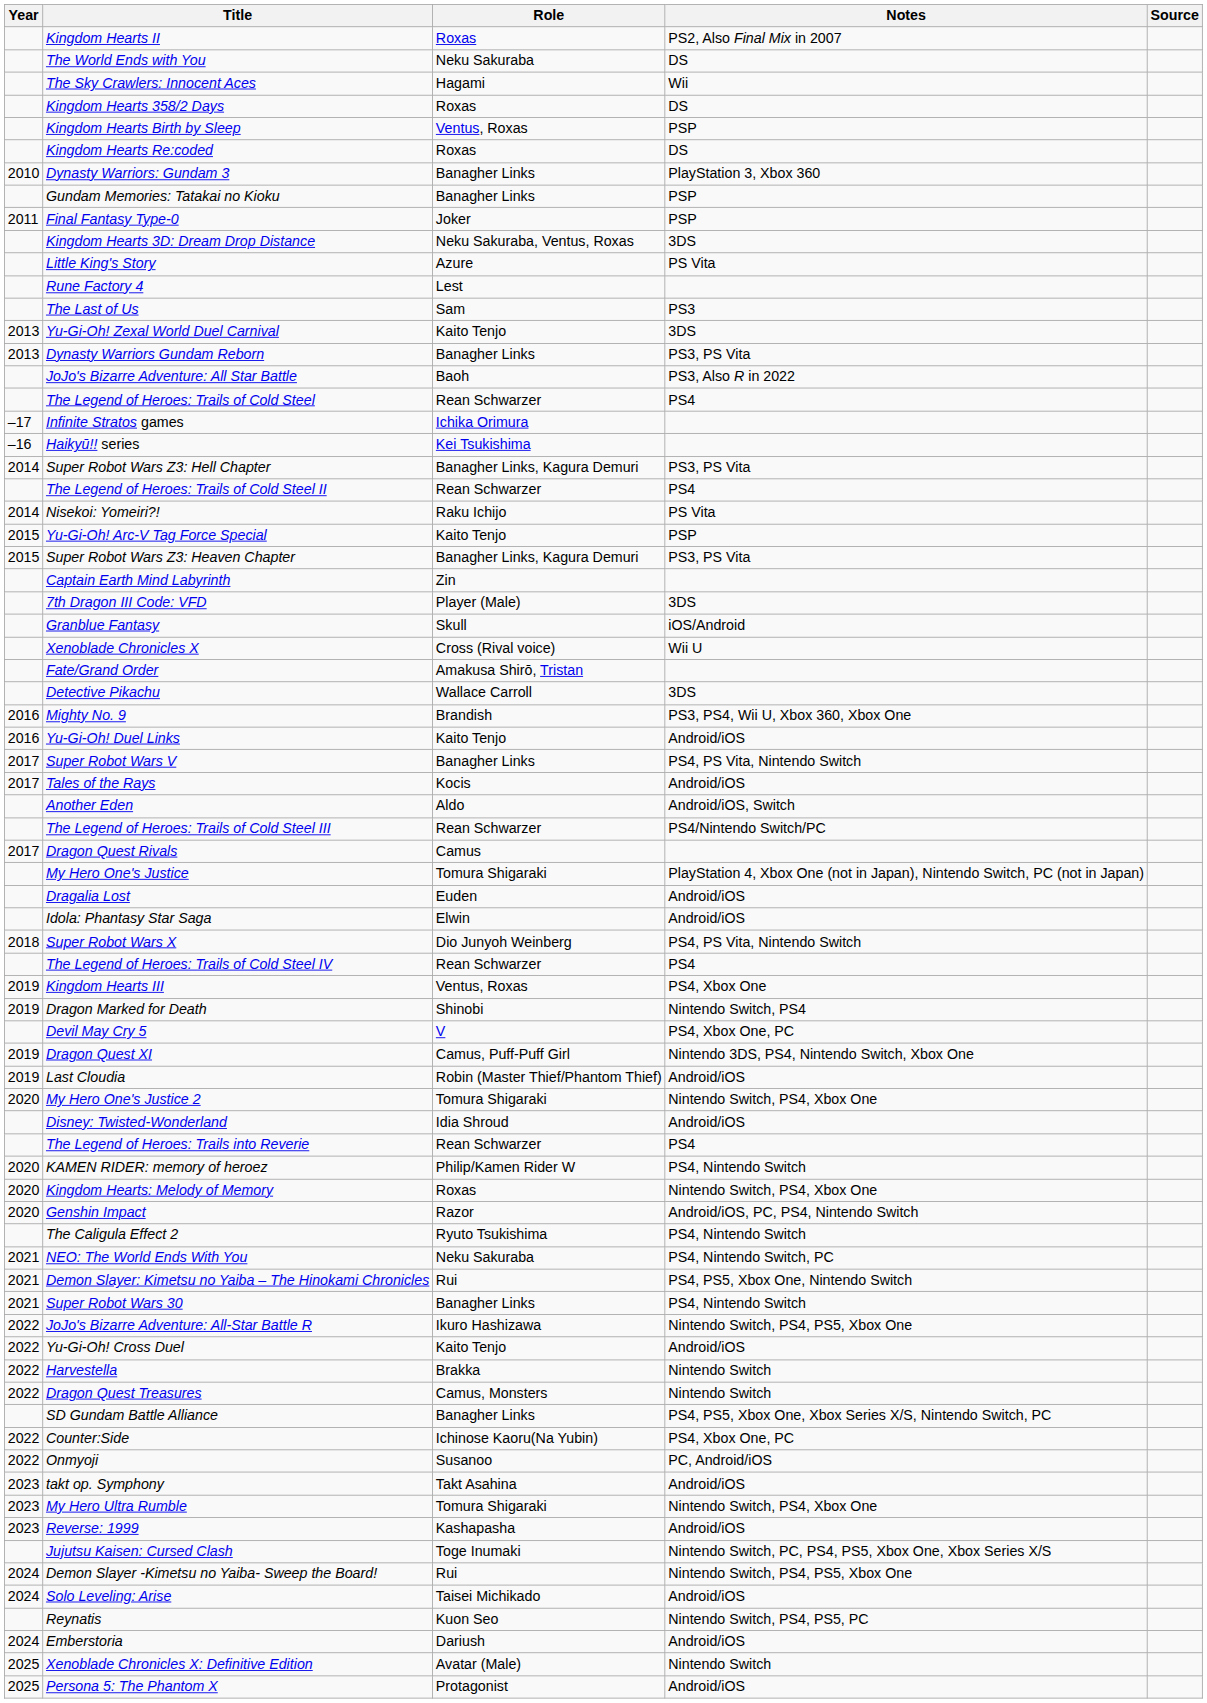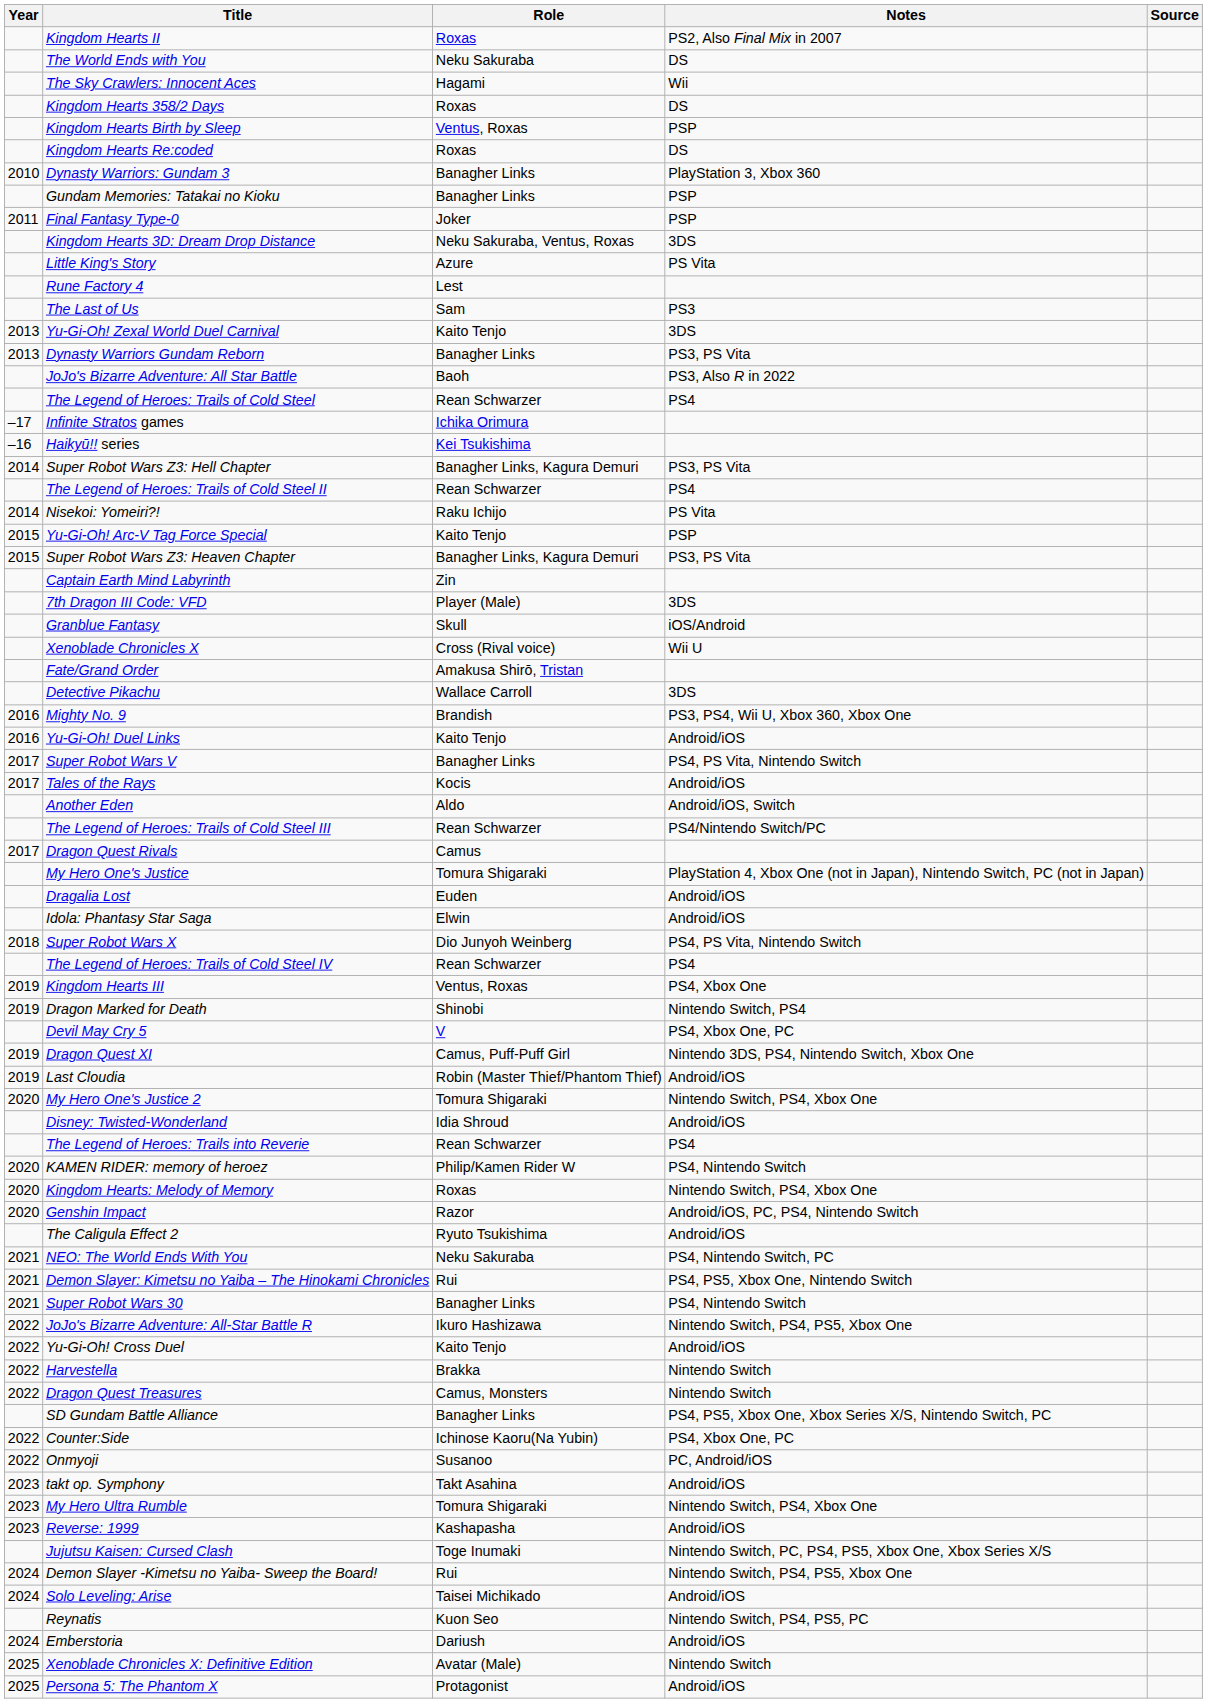 <table class="wikitable sortable plainrowheaders">
 <tr>
 <th>Year</th>
 <th>Title</th>
 <th>Role</th>
 <th class="unsortable">Notes</th>
 <th class="unsortable">Source</th>
 </tr>
 <tr>
 <td></td>
 <td><em><a href='#'>Kingdom Hearts II</a></em></td>
 <td><a href='#'>Roxas</a></td>
 <td>PS2, Also <em>Final Mix</em> in 2007</td>
 <td></td>
 </tr>
 <tr>
 <td></td>
 <td><em><a href='#'>The World Ends with You</a></em></td>
 <td>Neku Sakuraba</td>
 <td>DS</td>
 <td></td>
 </tr>
 <tr>
 <td></td>
 <td><em><a href='#'>The Sky Crawlers: Innocent Aces</a></em></td>
 <td>Hagami</td>
 <td>Wii</td>
 <td></td>
 </tr>
 <tr>
 <td></td>
 <td><em><a href='#'>Kingdom Hearts 358/2 Days</a></em></td>
 <td>Roxas</td>
 <td>DS</td>
 <td></td>
 </tr>
 <tr>
 <td></td>
 <td><em><a href='#'>Kingdom Hearts Birth by Sleep</a></em></td>
 <td><a href='#'>Ventus</a>, Roxas</td>
 <td>PSP</td>
 <td></td>
 </tr>
 <tr>
 <td></td>
 <td><em><a href='#'>Kingdom Hearts Re:coded</a></em></td>
 <td>Roxas</td>
 <td>DS</td>
 <td></td>
 </tr>
 <tr>
 <td>2010</td>
 <td><em><a href='#'>Dynasty Warriors: Gundam 3</a></em></td>
 <td>Banagher Links</td>
 <td>PlayStation 3, Xbox 360</td>
 <td></td>
 </tr>
 <tr>
 <td></td>
 <td><em>Gundam Memories: Tatakai no Kioku</em></td>
 <td>Banagher Links</td>
 <td>PSP</td>
 <td></td>
 </tr>
 <tr>
 <td>2011</td>
 <td><em><a href='#'>Final Fantasy Type-0</a></em></td>
 <td>Joker</td>
 <td>PSP</td>
 <td></td>
 </tr>
 <tr>
 <td></td>
 <td><em><a href='#'>Kingdom Hearts 3D: Dream Drop Distance</a></em></td>
 <td>Neku Sakuraba, Ventus, Roxas</td>
 <td>3DS</td>
 <td></td>
 </tr>
 <tr>
 <td></td>
 <td><em><a href='#'>Little King's Story</a></em></td>
 <td>Azure</td>
 <td>PS Vita</td>
 <td></td>
 </tr>
 <tr>
 <td></td>
 <td><em><a href='#'>Rune Factory 4</a></em></td>
 <td>Lest</td>
 <td></td>
 <td></td>
 </tr>
 <tr>
 <td></td>
 <td><em><a href='#'>The Last of Us</a></em></td>
 <td>Sam</td>
 <td>PS3</td>
 <td></td>
 </tr>
 <tr>
 <td>2013</td>
 <td><em><a href='#'>Yu-Gi-Oh! Zexal World Duel Carnival</a></em></td>
 <td>Kaito Tenjo</td>
 <td>3DS</td>
 <td></td>
 </tr>
 <tr>
 <td>2013</td>
 <td><em><a href='#'>Dynasty Warriors Gundam Reborn</a></em></td>
 <td>Banagher Links</td>
 <td>PS3, PS Vita</td>
 <td></td>
 </tr>
 <tr>
 <td></td>
 <td><em><a href='#'>JoJo's Bizarre Adventure: All Star Battle</a></em></td>
 <td>Baoh</td>
 <td>PS3, Also <em>R</em> in 2022</td>
 <td></td>
 </tr>
 <tr>
 <td></td>
 <td><em><a href='#'>The Legend of Heroes: Trails of Cold Steel</a></em></td>
 <td>Rean Schwarzer</td>
 <td>PS4</td>
 <td></td>
 </tr>
 <tr>
 <td>–17</td>
 <td><em><a href='#'>Infinite Stratos</a></em> games</td>
 <td><a href='#'>Ichika Orimura</a></td>
 <td></td>
 <td></td>
 </tr>
 <tr>
 <td>–16</td>
 <td><em><a href='#'>Haikyū!!</a></em> series</td>
 <td><a href='#'>Kei Tsukishima</a></td>
 <td></td>
 <td></td>
 </tr>
 <tr>
 <td>2014</td>
 <td><em>Super Robot Wars Z3: Hell Chapter</em></td>
 <td>Banagher Links, Kagura Demuri</td>
 <td>PS3, PS Vita</td>
 <td></td>
 </tr>
 <tr>
 <td></td>
 <td><em><a href='#'>The Legend of Heroes: Trails of Cold Steel II</a></em></td>
 <td>Rean Schwarzer</td>
 <td>PS4</td>
 <td></td>
 </tr>
 <tr>
 <td>2014</td>
 <td><em>Nisekoi: Yomeiri?!</em></td>
 <td>Raku Ichijo</td>
 <td>PS Vita</td>
 <td></td>
 </tr>
 <tr>
 <td>2015</td>
 <td><em><a href='#'>Yu-Gi-Oh! Arc-V Tag Force Special</a></em></td>
 <td>Kaito Tenjo</td>
 <td>PSP</td>
 <td></td>
 </tr>
 <tr>
 <td>2015</td>
 <td><em>Super Robot Wars Z3: Heaven Chapter</em></td>
 <td>Banagher Links, Kagura Demuri</td>
 <td>PS3, PS Vita</td>
 <td></td>
 </tr>
 <tr>
 <td></td>
 <td><em><a href='#'>Captain Earth Mind Labyrinth</a></em></td>
 <td>Zin</td>
 <td></td>
 <td></td>
 </tr>
 <tr>
 <td></td>
 <td><em><a href='#'>7th Dragon III Code: VFD</a></em></td>
 <td>Player (Male)</td>
 <td>3DS</td>
 <td></td>
 </tr>
 <tr>
 <td></td>
 <td><em><a href='#'>Granblue Fantasy</a></em></td>
 <td>Skull</td>
 <td>iOS/Android</td>
 <td></td>
 </tr>
 <tr>
 <td></td>
 <td><em><a href='#'>Xenoblade Chronicles X</a></em></td>
 <td>Cross (Rival voice)</td>
 <td>Wii U</td>
 <td></td>
 </tr>
 <tr>
 <td></td>
 <td><em><a href='#'>Fate/Grand Order</a></em></td>
 <td>Amakusa Shirō, <a href='#'>Tristan</a></td>
 <td></td>
 <td></td>
 </tr>
 <tr>
 <td></td>
 <td><em><a href='#'>Detective Pikachu</a></em></td>
 <td>Wallace Carroll</td>
 <td>3DS</td>
 <td></td>
 </tr>
 <tr>
 <td>2016</td>
 <td><em><a href='#'>Mighty No. 9</a></em></td>
 <td>Brandish</td>
 <td>PS3, PS4, Wii U, Xbox 360, Xbox One</td>
 <td></td>
 </tr>
 <tr>
 <td>2016</td>
 <td><em><a href='#'>Yu-Gi-Oh! Duel Links</a></em></td>
 <td>Kaito Tenjo</td>
 <td>Android/iOS</td>
 <td></td>
 </tr>
 <tr>
 <td>2017</td>
 <td><em><a href='#'>Super Robot Wars V</a></em></td>
 <td>Banagher Links</td>
 <td>PS4, PS Vita, Nintendo Switch</td>
 <td></td>
 </tr>
 <tr>
 <td>2017</td>
 <td><em><a href='#'>Tales of the Rays</a></em></td>
 <td>Kocis</td>
 <td>Android/iOS</td>
 <td></td>
 </tr>
 <tr>
 <td></td>
 <td><em><a href='#'>Another Eden</a></em></td>
 <td>Aldo</td>
 <td>Android/iOS, Switch</td>
 <td></td>
 </tr>
 <tr>
 <td></td>
 <td><em><a href='#'>The Legend of Heroes: Trails of Cold Steel III</a></em></td>
 <td>Rean Schwarzer</td>
 <td>PS4/Nintendo Switch/PC</td>
 <td></td>
 </tr>
 <tr>
 <td>2017</td>
 <td><em><a href='#'>Dragon Quest Rivals</a></em></td>
 <td>Camus</td>
 <td></td>
 <td></td>
 </tr>
 <tr>
 <td></td>
 <td><em><a href='#'>My Hero One's Justice</a></em></td>
 <td>Tomura Shigaraki</td>
 <td>PlayStation 4, Xbox One (not in Japan), Nintendo Switch, PC (not in Japan)</td>
 <td></td>
 </tr>
 <tr>
 <td></td>
 <td><em><a href='#'>Dragalia Lost</a></em></td>
 <td>Euden</td>
 <td>Android/iOS</td>
 <td></td>
 </tr>
 <tr>
 <td></td>
 <td><em>Idola: Phantasy Star Saga</em></td>
 <td>Elwin</td>
 <td>Android/iOS</td>
 <td></td>
 </tr>
 <tr>
 <td>2018</td>
 <td><em><a href='#'>Super Robot Wars X</a></em></td>
 <td>Dio Junyoh Weinberg</td>
 <td>PS4, PS Vita, Nintendo Switch</td>
 <td></td>
 </tr>
 <tr>
 <td></td>
 <td><em><a href='#'>The Legend of Heroes: Trails of Cold Steel IV</a></em></td>
 <td>Rean Schwarzer</td>
 <td>PS4</td>
 <td></td>
 </tr>
 <tr>
 <td>2019</td>
 <td><em><a href='#'>Kingdom Hearts III</a></em></td>
 <td>Ventus, Roxas</td>
 <td>PS4, Xbox One</td>
 <td></td>
 </tr>
 <tr>
 <td>2019</td>
 <td><em>Dragon Marked for Death</em></td>
 <td>Shinobi</td>
 <td>Nintendo Switch, PS4</td>
 <td></td>
 </tr>
 <tr>
 <td></td>
 <td><em><a href='#'>Devil May Cry 5</a></em></td>
 <td><a href='#'>V</a></td>
 <td>PS4, Xbox One, PC</td>
 <td></td>
 </tr>
 <tr>
 <td>2019</td>
 <td><em><a href='#'>Dragon Quest XI</a></em></td>
 <td>Camus, Puff-Puff Girl</td>
 <td>Nintendo 3DS, PS4, Nintendo Switch, Xbox One</td>
 <td></td>
 </tr>
 <tr>
 <td>2019</td>
 <td><em>Last Cloudia</em></td>
 <td>Robin (Master Thief/Phantom Thief)</td>
 <td>Android/iOS</td>
 <td></td>
 </tr>
 <tr>
 <td>2020</td>
 <td><em><a href='#'>My Hero One's Justice 2</a></em></td>
 <td>Tomura Shigaraki</td>
 <td>Nintendo Switch, PS4, Xbox One</td>
 <td></td>
 </tr>
 <tr>
 <td></td>
 <td><em><a href='#'>Disney: Twisted-Wonderland</a></em></td>
 <td>Idia Shroud</td>
 <td>Android/iOS</td>
 <td></td>
 </tr>
 <tr>
 <td></td>
 <td><em><a href='#'>The Legend of Heroes: Trails into Reverie</a></em></td>
 <td>Rean Schwarzer</td>
 <td>PS4</td>
 <td></td>
 </tr>
 <tr>
 <td>2020</td>
 <td><em>KAMEN RIDER: memory of heroez</em></td>
 <td>Philip/Kamen Rider W</td>
 <td>PS4, Nintendo Switch</td>
 <td></td>
 </tr>
 <tr>
 <td>2020</td>
 <td><em><a href='#'>Kingdom Hearts: Melody of Memory</a></em></td>
 <td>Roxas</td>
 <td>Nintendo Switch, PS4, Xbox One</td>
 <td></td>
 </tr>
 <tr>
 <td>2020</td>
 <td><em><a href='#'>Genshin Impact</a></em></td>
 <td>Razor</td>
 <td>Android/iOS, PC, PS4, Nintendo Switch</td>
 <td></td>
 </tr>
 <tr>
 <td></td>
 <td><em>The Caligula Effect 2</em></td>
 <td>Ryuto Tsukishima</td>
-<td>PS4, Nintendo Switch</td>
+<td>Android/iOS</td>
 <td></td>
 </tr>
 <tr>
 <td>2021</td>
 <td><em><a href='#'>NEO: The World Ends With You</a></em></td>
 <td>Neku Sakuraba</td>
 <td>PS4, Nintendo Switch, PC</td>
 <td></td>
 </tr>
 <tr>
 <td>2021</td>
 <td><em><a href='#'>Demon Slayer: Kimetsu no Yaiba – The Hinokami Chronicles</a></em></td>
 <td>Rui</td>
 <td>PS4, PS5, Xbox One, Nintendo Switch</td>
 <td></td>
 </tr>
 <tr>
 <td>2021</td>
 <td><em><a href='#'>Super Robot Wars 30</a></em></td>
 <td>Banagher Links</td>
 <td>PS4, Nintendo Switch</td>
 <td></td>
 </tr>
 <tr>
 <td>2022</td>
 <td><em><a href='#'>JoJo's Bizarre Adventure: All-Star Battle R</a></em></td>
 <td>Ikuro Hashizawa</td>
 <td>Nintendo Switch, PS4, PS5, Xbox One</td>
 <td></td>
 </tr>
 <tr>
 <td>2022</td>
 <td><em>Yu-Gi-Oh! Cross Duel</em></td>
 <td>Kaito Tenjo</td>
 <td>Android/iOS</td>
 <td></td>
 </tr>
 <tr>
 <td>2022</td>
 <td><em><a href='#'>Harvestella</a></em></td>
 <td>Brakka</td>
 <td>Nintendo Switch</td>
 <td></td>
 </tr>
 <tr>
 <td>2022</td>
 <td><em><a href='#'>Dragon Quest Treasures</a></em></td>
 <td>Camus, Monsters</td>
 <td>Nintendo Switch</td>
 <td></td>
 </tr>
 <tr>
 <td></td>
 <td><em>SD Gundam Battle Alliance</em></td>
 <td>Banagher Links</td>
 <td>PS4, PS5, Xbox One, Xbox Series X/S, Nintendo Switch, PC</td>
 <td></td>
 </tr>
 <tr>
 <td>2022</td>
 <td><em>Counter:Side</em></td>
 <td>Ichinose Kaoru(Na Yubin)</td>
 <td>PS4, Xbox One, PC</td>
 <td></td>
 </tr>
 <tr>
 <td>2022</td>
 <td><em>Onmyoji</em></td>
 <td>Susanoo</td>
 <td>PC, Android/iOS</td>
 <td></td>
 </tr>
 <tr>
 <td>2023</td>
 <td><em>takt op. Symphony</em></td>
 <td>Takt Asahina</td>
 <td>Android/iOS</td>
 <td></td>
 </tr>
 <tr>
 <td>2023</td>
 <td><em><a href='#'>My Hero Ultra Rumble</a></em></td>
 <td>Tomura Shigaraki</td>
 <td>Nintendo Switch, PS4, Xbox One</td>
 <td></td>
 </tr>
 <tr>
 <td>2023</td>
 <td><em><a href='#'>Reverse: 1999</a></em></td>
 <td>Kashapasha</td>
 <td>Android/iOS</td>
 <td></td>
 </tr>
 <tr>
 <td></td>
 <td><em><a href='#'>Jujutsu Kaisen: Cursed Clash</a></em></td>
 <td>Toge Inumaki</td>
 <td>Nintendo Switch, PC, PS4, PS5, Xbox One, Xbox Series X/S</td>
 <td></td>
 </tr>
 <tr>
 <td>2024</td>
 <td><em>Demon Slayer -Kimetsu no Yaiba- Sweep the Board!</em></td>
 <td>Rui</td>
 <td>Nintendo Switch, PS4, PS5, Xbox One</td>
 <td></td>
 </tr>
 <tr>
 <td>2024</td>
 <td><em><a href='#'>Solo Leveling: Arise</a></em></td>
 <td>Taisei Michikado</td>
 <td>Android/iOS</td>
 <td></td>
 </tr>
 <tr>
 <td></td>
 <td><em>Reynatis</em></td>
 <td>Kuon Seo</td>
 <td>Nintendo Switch, PS4, PS5, PC</td>
 <td></td>
 </tr>
 <tr>
 <td>2024</td>
 <td><em>Emberstoria</em></td>
 <td>Dariush</td>
 <td>Android/iOS</td>
 <td></td>
 </tr>
 <tr>
 <td>2025</td>
 <td><em><a href='#'>Xenoblade Chronicles X: Definitive Edition</a></em></td>
 <td>Avatar (Male)</td>
 <td>Nintendo Switch</td>
 <td></td>
 </tr>
 <tr>
 <td>2025</td>
 <td><em><a href='#'>Persona 5: The Phantom X</a></em></td>
 <td>Protagonist</td>
 <td>Android/iOS</td>
 <td></td>
 </tr>
 </table>
